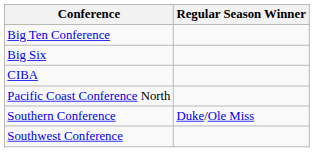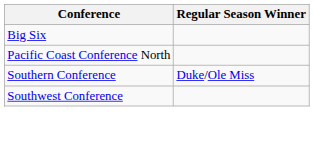 <table class="wikitable">
 <tr>
 <th>Conference</th>
 <th>Regular Season Winner</th>
 </tr>
 <tr>
-<td><a href='#'>Big Ten Conference</a></td>
-<td></td>
-</tr>
-<tr>
 <td><a href='#'>Big Six</a></td>
-<td></td>
-</tr>
-<tr>
-<td><a href='#'>CIBA</a></td>
 <td></td>
 </tr>
 <tr>
 <td><a href='#'>Pacific Coast Conference</a> North</td>
 <td></td>
 </tr>
 <tr>
 <td><a href='#'>Southern Conference</a></td>
 <td><a href='#'>Duke</a>/<a href='#'>Ole Miss</a></td>
 </tr>
 <tr>
 <td><a href='#'>Southwest Conference</a></td>
 <td></td>
 </tr>
 </table>
